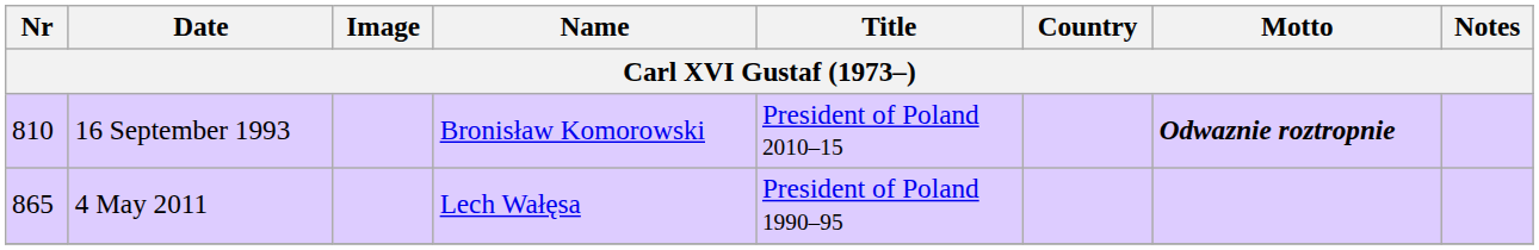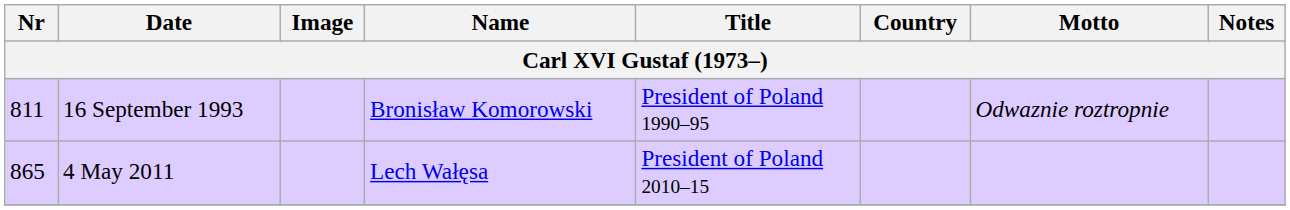 <table class="wikitable" width=100%>
 <tr>
 <th>Nr</th>
 <th>Date</th>
 <th>Image</th>
 <th>Name</th>
 <th>Title</th>
 <th>Country</th>
 <th>Motto</th>
 <th>Notes</th>
 </tr>
 <tr>
 <th colspan=8>Carl XVI Gustaf (1973–)</th>
 </tr>
 <tr bgcolor="#DDCCFF">
-<td>810</td>
+<td>811</td>
 <td>16 September 1993</td>
 <td></td>
 <td><a href='#'>Bronisław Komorowski</a></td>
-<td><a href='#'>President of Poland</a><br><small>2010–15</small></td>
+<td><a href='#'>President of Poland</a><br><small>1990–95</small></td>
 <td></td>
-<td><strong><em>Odwaznie roztropnie</em></strong></td>
+<td><em>Odwaznie roztropnie</em></td>
 <td></td>
 </tr>
 <tr bgcolor="#DDCCFF">
 <td>865</td>
 <td>4 May 2011</td>
 <td></td>
 <td><a href='#'>Lech Wałęsa</a></td>
-<td><a href='#'>President of Poland</a><br><small>1990–95</small></td>
+<td><a href='#'>President of Poland</a><br><small>2010–15</small></td>
 <td></td>
 <td></td>
 <td></td>
 </tr>
 <tr>
 </tr>
 </table>
